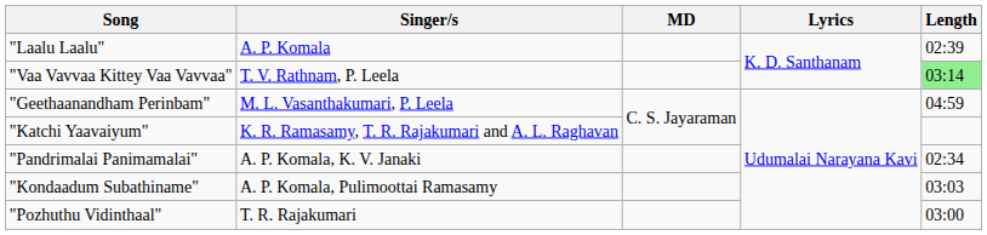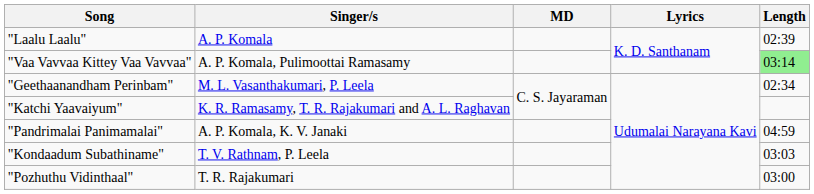 <table class="wikitable" style="font-size:95%;">
 <tr>
 <th>Song</th>
 <th>Singer/s</th>
 <th>MD</th>
 <th>Lyrics</th>
 <th>Length</th>
 </tr>
 <tr>
 <td>"Laalu Laalu"</td>
 <td><a href='#'>A. P. Komala</a></td>
 <td></td>
 <td rowspan=2><a href='#'>K. D. Santhanam</a></td>
 <td>02:39</td>
 </tr>
 <tr>
 <td>"Vaa Vavvaa Kittey Vaa Vavvaa"</td>
-<td><a href='#'>T. V. Rathnam</a>, P. Leela</td>
+<td>A. P. Komala, Pulimoottai Ramasamy</td>
 <td></td>
 <td style="background: lightgreen;">03:14</td>
 </tr>
 <tr>
 <td>"Geethaanandham Perinbam"</td>
 <td><a href='#'>M. L. Vasanthakumari</a>, <a href='#'>P. Leela</a></td>
 <td rowspan="2">C. S. Jayaraman</td>
 <td rowspan=5><a href='#'>Udumalai Narayana Kavi</a></td>
-<td>04:59</td>
+<td>02:34</td>
 </tr>
 <tr>
 <td>"Katchi Yaavaiyum"</td>
 <td><a href='#'>K. R. Ramasamy</a>, <a href='#'>T. R. Rajakumari</a> and <a href='#'>A. L. Raghavan</a></td>
 <td></td>
 </tr>
 <tr>
 <td>"Pandrimalai Panimamalai"</td>
 <td>A. P. Komala, K. V. Janaki</td>
 <td></td>
-<td>02:34</td>
+<td>04:59</td>
 </tr>
 <tr>
 <td>"Kondaadum Subathiname"</td>
-<td>A. P. Komala, Pulimoottai Ramasamy</td>
+<td><a href='#'>T. V. Rathnam</a>, P. Leela</td>
 <td></td>
 <td>03:03</td>
 </tr>
 <tr>
 <td>"Pozhuthu Vidinthaal"</td>
 <td>T. R. Rajakumari</td>
 <td></td>
 <td>03:00</td>
 </tr>
 </table>
